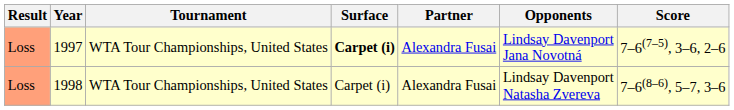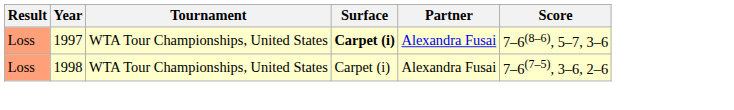 <table class="sortable wikitable">
 <tr>
 <th>Result</th>
 <th>Year</th>
 <th>Tournament</th>
 <th>Surface</th>
 <th>Partner</th>
-<th>Opponents</th>
 <th class="unsortable">Score</th>
 </tr>
 <tr style="background:#ffffcc;">
 <td style="background:#ffa07a;">Loss</td>
 <td>1997</td>
 <td>WTA Tour Championships, United States</td>
 <td><strong>Carpet (i)</strong></td>
 <td> <a href='#'>Alexandra Fusai</a></td>
-<td> <a href='#'>Lindsay Davenport</a> <br>  <a href='#'>Jana Novotná</a></td>
-<td>7–6<sup>(7–5)</sup>, 3–6, 2–6</td>
+<td>7–6<sup>(8–6)</sup>, 5–7, 3–6</td>
 </tr>
 <tr style="background:#ffffcc;">
 <td style="background:#ffa07a;">Loss</td>
 <td>1998</td>
 <td>WTA Tour Championships, United States</td>
 <td>Carpet (i)</td>
 <td> Alexandra Fusai</td>
-<td> Lindsay Davenport <br>  <a href='#'>Natasha Zvereva</a></td>
-<td>7–6<sup>(8–6)</sup>, 5–7, 3–6</td>
+<td>7–6<sup>(7–5)</sup>, 3–6, 2–6</td>
 </tr>
 </table>
